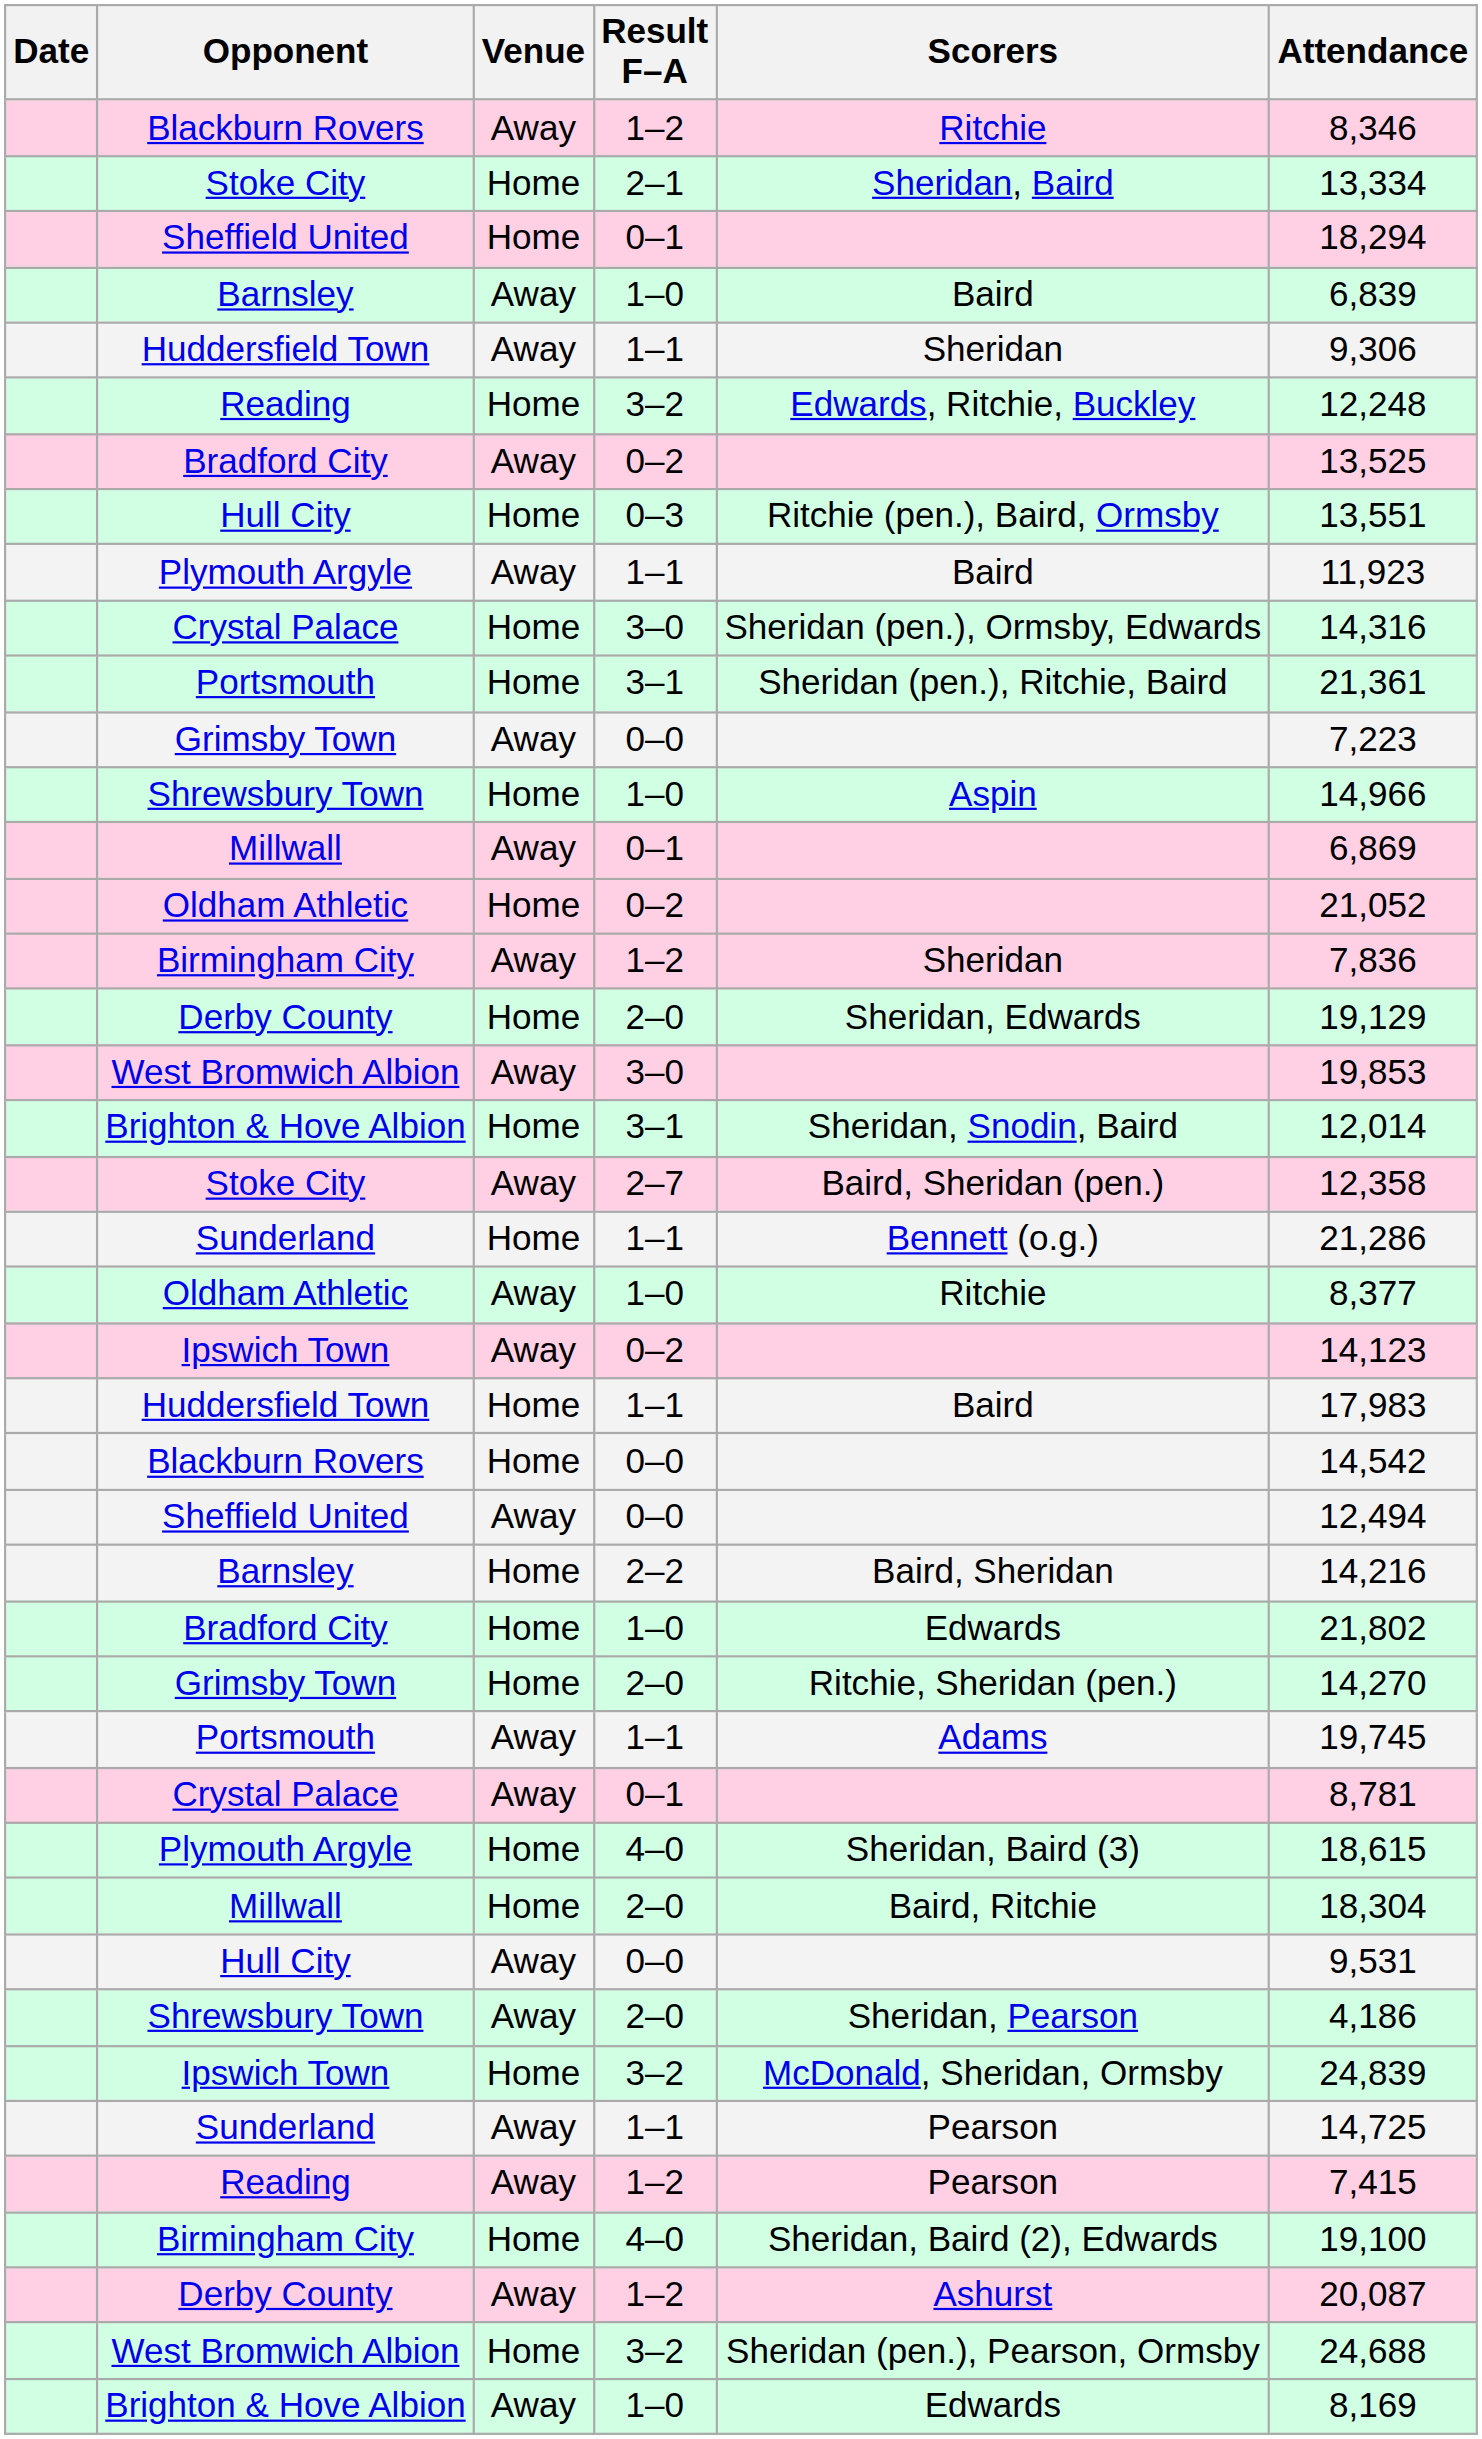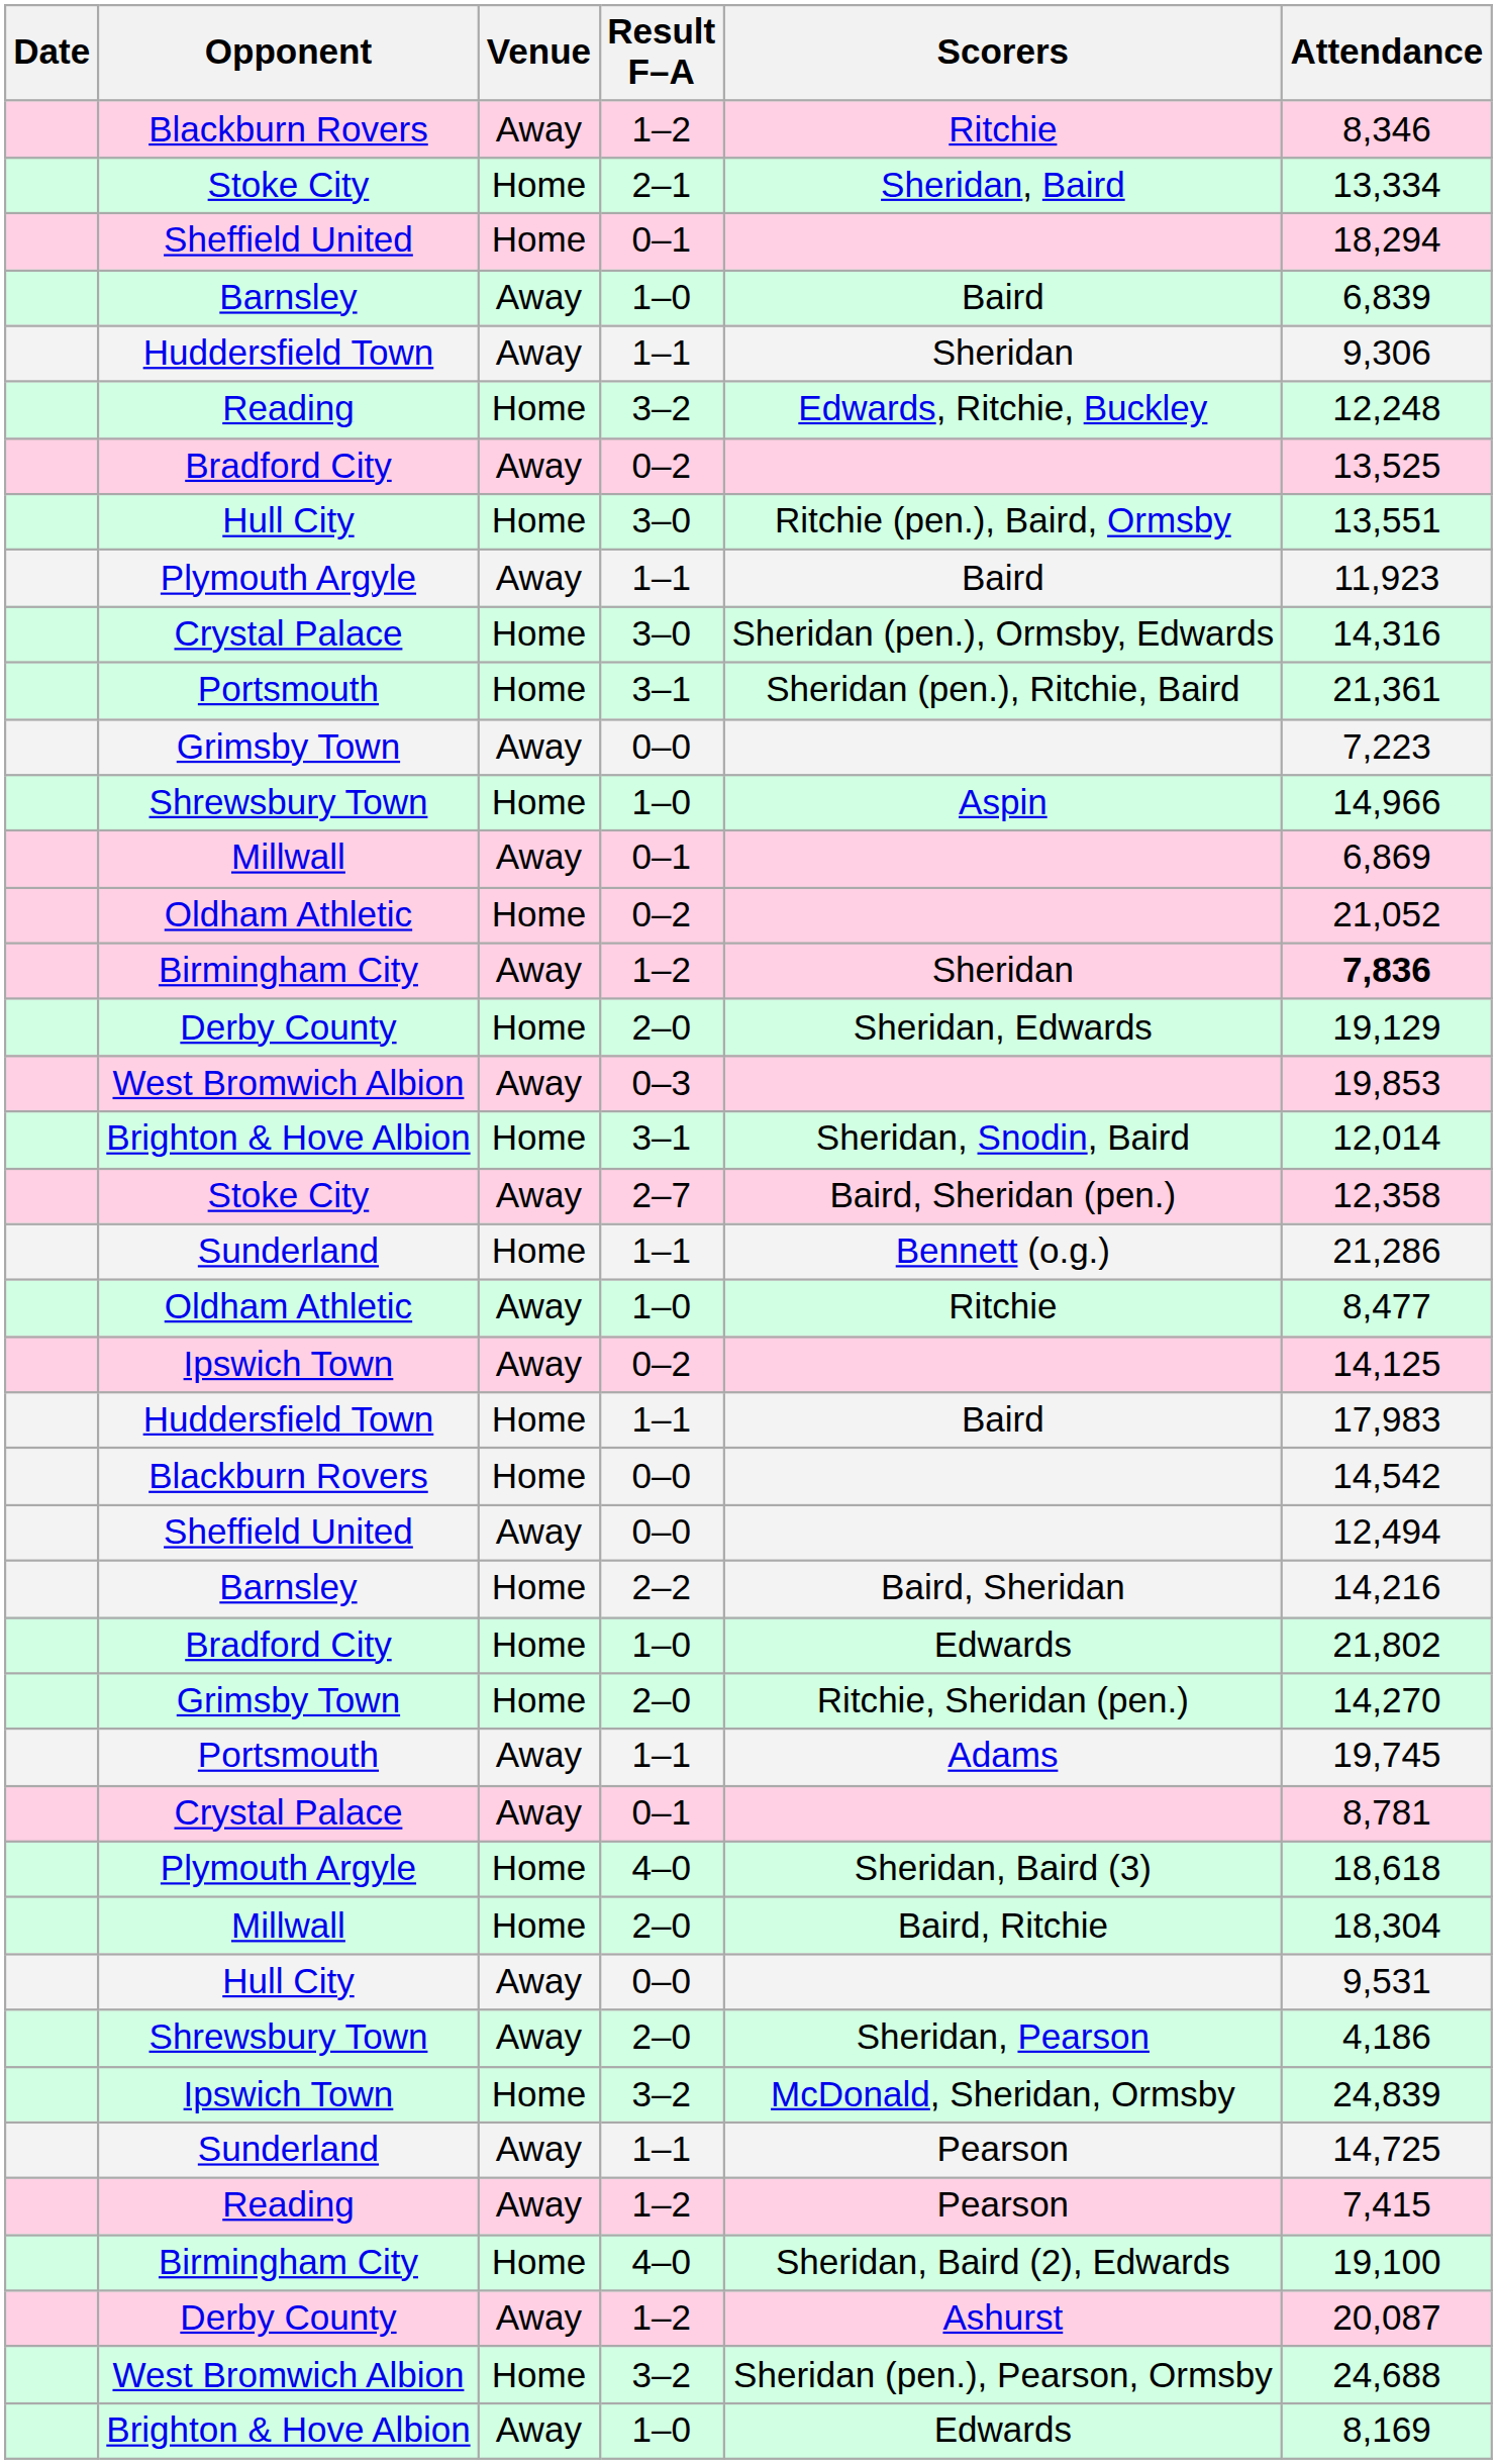 <table class="wikitable sortable" style="text-align:center;">
 <tr>
 <th>Date</th>
 <th>Opponent</th>
 <th>Venue</th>
 <th>Result<br>F–A</th>
 <th class=unsortable>Scorers</th>
 <th>Attendance</th>
 </tr>
 <tr bgcolor="#ffd0e3">
 <td></td>
 <td><a href='#'>Blackburn Rovers</a></td>
 <td>Away</td>
 <td>1–2</td>
 <td><a href='#'>Ritchie</a></td>
 <td>8,346</td>
 </tr>
 <tr bgcolor="#d0ffe3">
 <td></td>
 <td><a href='#'>Stoke City</a></td>
 <td>Home</td>
 <td>2–1</td>
 <td><a href='#'>Sheridan</a>, <a href='#'>Baird</a></td>
 <td>13,334</td>
 </tr>
 <tr bgcolor="#ffd0e3">
 <td></td>
 <td><a href='#'>Sheffield United</a></td>
 <td>Home</td>
 <td>0–1</td>
 <td></td>
 <td>18,294</td>
 </tr>
 <tr bgcolor="#d0ffe3">
 <td></td>
 <td><a href='#'>Barnsley</a></td>
 <td>Away</td>
 <td>1–0</td>
 <td>Baird</td>
 <td>6,839</td>
 </tr>
 <tr bgcolor="#f3f3f3">
 <td></td>
 <td><a href='#'>Huddersfield Town</a></td>
 <td>Away</td>
 <td>1–1</td>
 <td>Sheridan</td>
 <td>9,306</td>
 </tr>
 <tr bgcolor="#d0ffe3">
 <td></td>
 <td><a href='#'>Reading</a></td>
 <td>Home</td>
 <td>3–2</td>
 <td><a href='#'>Edwards</a>, Ritchie, <a href='#'>Buckley</a></td>
 <td>12,248</td>
 </tr>
 <tr bgcolor="#ffd0e3">
 <td></td>
 <td><a href='#'>Bradford City</a></td>
 <td>Away</td>
 <td>0–2</td>
 <td></td>
 <td>13,525</td>
 </tr>
 <tr bgcolor="#d0ffe3">
 <td></td>
 <td><a href='#'>Hull City</a></td>
 <td>Home</td>
-<td>0–3</td>
+<td>3–0</td>
 <td>Ritchie (pen.), Baird, <a href='#'>Ormsby</a></td>
 <td>13,551</td>
 </tr>
 <tr bgcolor="#f3f3f3">
 <td></td>
 <td><a href='#'>Plymouth Argyle</a></td>
 <td>Away</td>
 <td>1–1</td>
 <td>Baird</td>
 <td>11,923</td>
 </tr>
 <tr bgcolor="#d0ffe3">
 <td></td>
 <td><a href='#'>Crystal Palace</a></td>
 <td>Home</td>
 <td>3–0</td>
 <td>Sheridan (pen.), Ormsby, Edwards</td>
 <td>14,316</td>
 </tr>
 <tr bgcolor="#d0ffe3">
 <td></td>
 <td><a href='#'>Portsmouth</a></td>
 <td>Home</td>
 <td>3–1</td>
 <td>Sheridan (pen.), Ritchie, Baird</td>
 <td>21,361</td>
 </tr>
 <tr bgcolor="#f3f3f3">
 <td></td>
 <td><a href='#'>Grimsby Town</a></td>
 <td>Away</td>
 <td>0–0</td>
 <td></td>
 <td>7,223</td>
 </tr>
 <tr bgcolor="#d0ffe3">
 <td></td>
 <td><a href='#'>Shrewsbury Town</a></td>
 <td>Home</td>
 <td>1–0</td>
 <td><a href='#'>Aspin</a></td>
 <td>14,966</td>
 </tr>
 <tr bgcolor="#ffd0e3">
 <td></td>
 <td><a href='#'>Millwall</a></td>
 <td>Away</td>
 <td>0–1</td>
 <td></td>
 <td>6,869</td>
 </tr>
 <tr bgcolor="#ffd0e3">
 <td></td>
 <td><a href='#'>Oldham Athletic</a></td>
 <td>Home</td>
 <td>0–2</td>
 <td></td>
 <td>21,052</td>
 </tr>
 <tr bgcolor="#ffd0e3">
 <td></td>
 <td><a href='#'>Birmingham City</a></td>
 <td>Away</td>
 <td>1–2</td>
 <td>Sheridan</td>
-<td>7,836</td>
+<td><strong>7,836</strong></td>
 </tr>
 <tr bgcolor="#d0ffe3">
 <td></td>
 <td><a href='#'>Derby County</a></td>
 <td>Home</td>
 <td>2–0</td>
 <td>Sheridan, Edwards</td>
 <td>19,129</td>
 </tr>
 <tr bgcolor="#ffd0e3">
 <td></td>
 <td><a href='#'>West Bromwich Albion</a></td>
 <td>Away</td>
-<td>3–0</td>
+<td>0–3</td>
 <td></td>
 <td>19,853</td>
 </tr>
 <tr bgcolor="#d0ffe3">
 <td></td>
 <td><a href='#'>Brighton & Hove Albion</a></td>
 <td>Home</td>
 <td>3–1</td>
 <td>Sheridan, <a href='#'>Snodin</a>, Baird</td>
 <td>12,014</td>
 </tr>
 <tr bgcolor="#ffd0e3">
 <td></td>
 <td><a href='#'>Stoke City</a></td>
 <td>Away</td>
 <td>2–7</td>
 <td>Baird, Sheridan (pen.)</td>
 <td>12,358</td>
 </tr>
 <tr bgcolor="#f3f3f3">
 <td></td>
 <td><a href='#'>Sunderland</a></td>
 <td>Home</td>
 <td>1–1</td>
 <td><a href='#'>Bennett</a> (o.g.)</td>
 <td>21,286</td>
 </tr>
 <tr bgcolor="#d0ffe3">
 <td></td>
 <td><a href='#'>Oldham Athletic</a></td>
 <td>Away</td>
 <td>1–0</td>
 <td>Ritchie</td>
-<td>8,377</td>
+<td>8,477</td>
 </tr>
 <tr bgcolor="#ffd0e3">
 <td></td>
 <td><a href='#'>Ipswich Town</a></td>
 <td>Away</td>
 <td>0–2</td>
 <td></td>
-<td>14,123</td>
+<td>14,125</td>
 </tr>
 <tr bgcolor="#f3f3f3">
 <td></td>
 <td><a href='#'>Huddersfield Town</a></td>
 <td>Home</td>
 <td>1–1</td>
 <td>Baird</td>
 <td>17,983</td>
 </tr>
 <tr bgcolor="#f3f3f3">
 <td></td>
 <td><a href='#'>Blackburn Rovers</a></td>
 <td>Home</td>
 <td>0–0</td>
 <td></td>
 <td>14,542</td>
 </tr>
 <tr bgcolor="#f3f3f3">
 <td></td>
 <td><a href='#'>Sheffield United</a></td>
 <td>Away</td>
 <td>0–0</td>
 <td></td>
 <td>12,494</td>
 </tr>
 <tr bgcolor="#f3f3f3">
 <td></td>
 <td><a href='#'>Barnsley</a></td>
 <td>Home</td>
 <td>2–2</td>
 <td>Baird, Sheridan</td>
 <td>14,216</td>
 </tr>
 <tr bgcolor="#d0ffe3">
 <td></td>
 <td><a href='#'>Bradford City</a></td>
 <td>Home</td>
 <td>1–0</td>
 <td>Edwards</td>
 <td>21,802</td>
 </tr>
 <tr bgcolor="#d0ffe3">
 <td></td>
 <td><a href='#'>Grimsby Town</a></td>
 <td>Home</td>
 <td>2–0</td>
 <td>Ritchie, Sheridan (pen.)</td>
 <td>14,270</td>
 </tr>
 <tr bgcolor="#f3f3f3">
 <td></td>
 <td><a href='#'>Portsmouth</a></td>
 <td>Away</td>
 <td>1–1</td>
 <td><a href='#'>Adams</a></td>
 <td>19,745</td>
 </tr>
 <tr bgcolor="#ffd0e3">
 <td></td>
 <td><a href='#'>Crystal Palace</a></td>
 <td>Away</td>
 <td>0–1</td>
 <td></td>
 <td>8,781</td>
 </tr>
 <tr bgcolor="#d0ffe3">
 <td></td>
 <td><a href='#'>Plymouth Argyle</a></td>
 <td>Home</td>
 <td>4–0</td>
 <td>Sheridan, Baird (3)</td>
-<td>18,615</td>
+<td>18,618</td>
 </tr>
 <tr bgcolor="#d0ffe3">
 <td></td>
 <td><a href='#'>Millwall</a></td>
 <td>Home</td>
 <td>2–0</td>
 <td>Baird, Ritchie</td>
 <td>18,304</td>
 </tr>
 <tr bgcolor="#f3f3f3">
 <td></td>
 <td><a href='#'>Hull City</a></td>
 <td>Away</td>
 <td>0–0</td>
 <td></td>
 <td>9,531</td>
 </tr>
 <tr bgcolor="#d0ffe3">
 <td></td>
 <td><a href='#'>Shrewsbury Town</a></td>
 <td>Away</td>
 <td>2–0</td>
 <td>Sheridan, <a href='#'>Pearson</a></td>
 <td>4,186</td>
 </tr>
 <tr bgcolor="#d0ffe3">
 <td></td>
 <td><a href='#'>Ipswich Town</a></td>
 <td>Home</td>
 <td>3–2</td>
 <td><a href='#'>McDonald</a>, Sheridan, Ormsby</td>
 <td>24,839</td>
 </tr>
 <tr bgcolor="#f3f3f3">
 <td></td>
 <td><a href='#'>Sunderland</a></td>
 <td>Away</td>
 <td>1–1</td>
 <td>Pearson</td>
 <td>14,725</td>
 </tr>
 <tr bgcolor="#ffd0e3">
 <td></td>
 <td><a href='#'>Reading</a></td>
 <td>Away</td>
 <td>1–2</td>
 <td>Pearson</td>
 <td>7,415</td>
 </tr>
 <tr bgcolor="#d0ffe3">
 <td></td>
 <td><a href='#'>Birmingham City</a></td>
 <td>Home</td>
 <td>4–0</td>
 <td>Sheridan, Baird (2), Edwards</td>
 <td>19,100</td>
 </tr>
 <tr bgcolor="#ffd0e3">
 <td></td>
 <td><a href='#'>Derby County</a></td>
 <td>Away</td>
 <td>1–2</td>
 <td><a href='#'>Ashurst</a></td>
 <td>20,087</td>
 </tr>
 <tr bgcolor="#d0ffe3">
 <td></td>
 <td><a href='#'>West Bromwich Albion</a></td>
 <td>Home</td>
 <td>3–2</td>
 <td>Sheridan (pen.), Pearson, Ormsby</td>
 <td>24,688</td>
 </tr>
 <tr bgcolor="#d0ffe3">
 <td></td>
 <td><a href='#'>Brighton & Hove Albion</a></td>
 <td>Away</td>
 <td>1–0</td>
 <td>Edwards</td>
 <td>8,169</td>
 </tr>
 </table>
